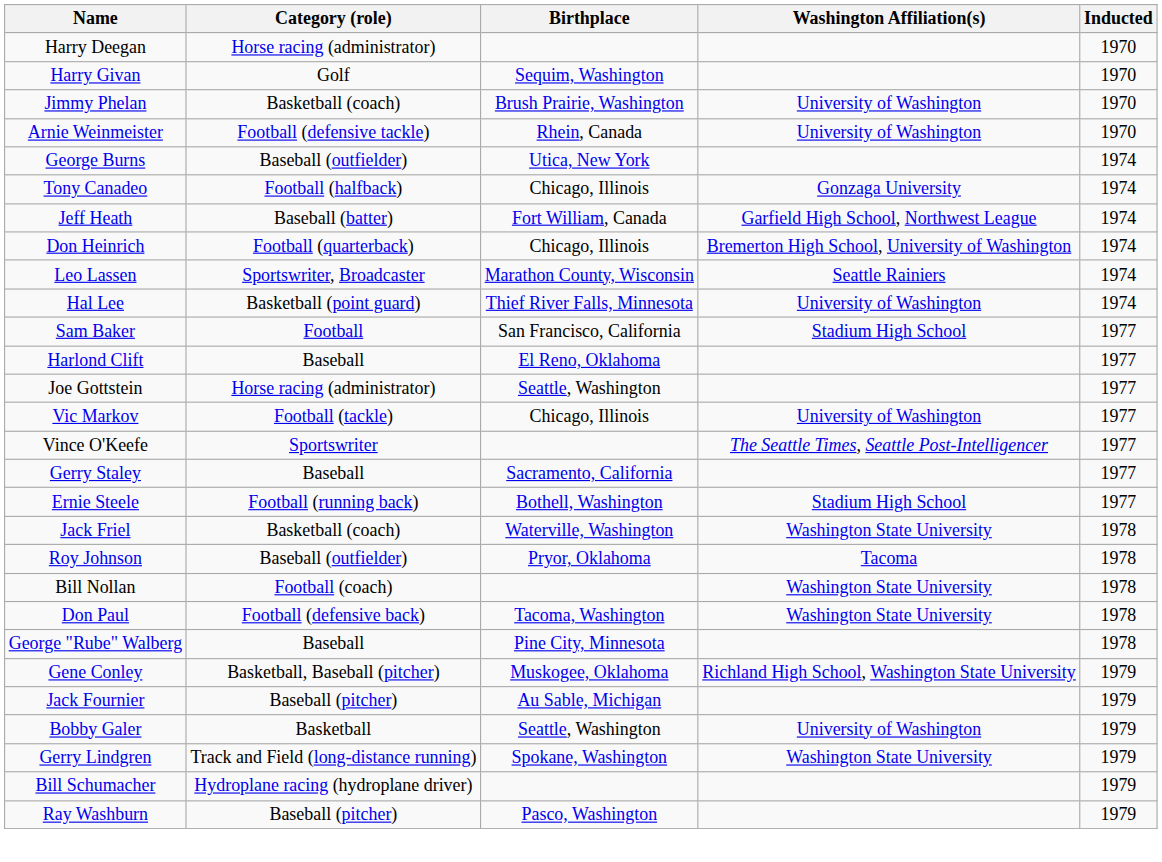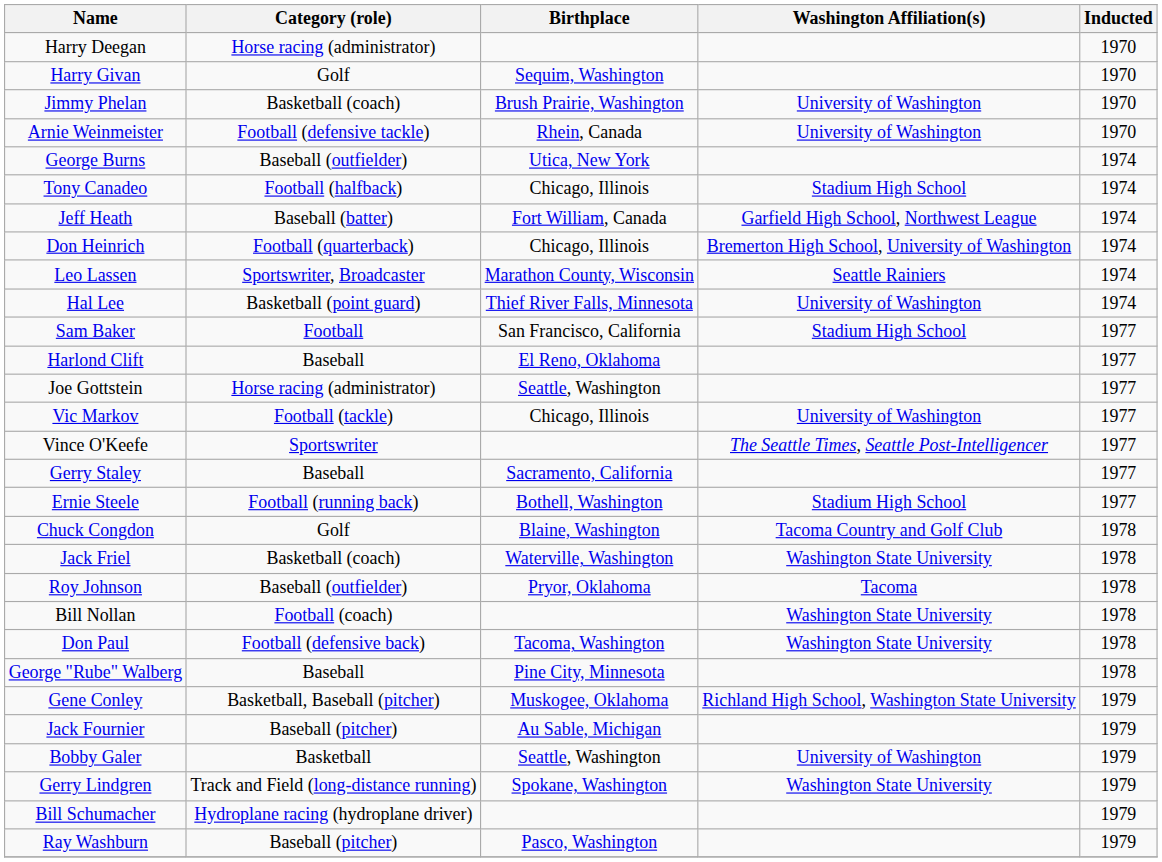 <table class="wikitable sortable" style="text-align:center;">
 <tr>
 <th>Name</th>
 <th>Category (role)</th>
 <th>Birthplace</th>
 <th>Washington Affiliation(s)</th>
 <th>Inducted</th>
 </tr>
 <tr>
 <td>Harry Deegan</td>
 <td><a href='#'>Horse racing</a> (administrator)</td>
 <td></td>
 <td></td>
 <td>1970</td>
 </tr>
 <tr>
 <td><a href='#'>Harry Givan</a></td>
 <td>Golf</td>
 <td><a href='#'>Sequim, Washington</a></td>
 <td></td>
 <td>1970</td>
 </tr>
 <tr>
 <td><a href='#'>Jimmy Phelan</a></td>
 <td>Basketball (coach)</td>
 <td><a href='#'>Brush Prairie, Washington</a></td>
 <td><a href='#'>University of Washington</a></td>
 <td>1970</td>
 </tr>
 <tr>
 <td><a href='#'>Arnie Weinmeister</a></td>
 <td><a href='#'>Football</a> (<a href='#'>defensive tackle</a>)</td>
 <td><a href='#'>Rhein</a>, Canada</td>
 <td><a href='#'>University of Washington</a></td>
 <td>1970</td>
 </tr>
 <tr>
 <td><a href='#'>George Burns</a></td>
 <td>Baseball (<a href='#'>outfielder</a>)</td>
 <td><a href='#'>Utica, New York</a></td>
 <td></td>
 <td>1974</td>
 </tr>
 <tr>
 <td><a href='#'>Tony Canadeo</a></td>
 <td><a href='#'>Football</a> (<a href='#'>halfback</a>)</td>
 <td>Chicago, Illinois</td>
-<td><a href='#'>Gonzaga University</a></td>
+<td><a href='#'>Stadium High School</a></td>
 <td>1974</td>
 </tr>
 <tr>
 <td><a href='#'>Jeff Heath</a></td>
 <td>Baseball (<a href='#'>batter</a>)</td>
 <td><a href='#'>Fort William</a>, Canada</td>
 <td><a href='#'>Garfield High School</a>, <a href='#'>Northwest League</a></td>
 <td>1974</td>
 </tr>
 <tr>
 <td><a href='#'>Don Heinrich</a></td>
 <td><a href='#'>Football</a> (<a href='#'>quarterback</a>)</td>
 <td>Chicago, Illinois</td>
 <td><a href='#'>Bremerton High School</a>, <a href='#'>University of Washington</a></td>
 <td>1974</td>
 </tr>
 <tr>
 <td><a href='#'>Leo Lassen</a></td>
 <td><a href='#'>Sportswriter</a>, <a href='#'>Broadcaster</a></td>
 <td><a href='#'>Marathon County, Wisconsin</a></td>
 <td><a href='#'>Seattle Rainiers</a></td>
 <td>1974</td>
 </tr>
 <tr>
 <td><a href='#'>Hal Lee</a></td>
 <td>Basketball (<a href='#'>point guard</a>)</td>
 <td><a href='#'>Thief River Falls, Minnesota</a></td>
 <td><a href='#'>University of Washington</a></td>
 <td>1974</td>
 </tr>
 <tr>
 <td><a href='#'>Sam Baker</a></td>
 <td><a href='#'>Football</a></td>
 <td>San Francisco, California</td>
 <td><a href='#'>Stadium High School</a></td>
 <td>1977</td>
 </tr>
 <tr>
 <td><a href='#'>Harlond Clift</a></td>
 <td>Baseball</td>
 <td><a href='#'>El Reno, Oklahoma</a></td>
 <td></td>
 <td>1977</td>
 </tr>
 <tr>
 <td>Joe Gottstein</td>
 <td><a href='#'>Horse racing</a> (administrator)</td>
 <td><a href='#'>Seattle</a>, Washington</td>
 <td></td>
 <td>1977</td>
 </tr>
 <tr>
 <td><a href='#'>Vic Markov</a></td>
 <td><a href='#'>Football</a> (<a href='#'>tackle</a>)</td>
 <td>Chicago, Illinois</td>
 <td><a href='#'>University of Washington</a></td>
 <td>1977</td>
 </tr>
 <tr>
 <td>Vince O'Keefe</td>
 <td><a href='#'>Sportswriter</a></td>
 <td></td>
 <td><em><a href='#'>The Seattle Times</a></em>, <em><a href='#'>Seattle Post-Intelligencer</a></em></td>
 <td>1977</td>
 </tr>
 <tr>
 <td><a href='#'>Gerry Staley</a></td>
 <td>Baseball</td>
 <td><a href='#'>Sacramento, California</a></td>
 <td></td>
 <td>1977</td>
 </tr>
 <tr>
 <td><a href='#'>Ernie Steele</a></td>
 <td><a href='#'>Football</a> (<a href='#'>running back</a>)</td>
 <td><a href='#'>Bothell, Washington</a></td>
 <td><a href='#'>Stadium High School</a></td>
 <td>1977</td>
+</tr>
+<tr>
+<td><a href='#'>Chuck Congdon</a></td>
+<td>Golf</td>
+<td><a href='#'>Blaine, Washington</a></td>
+<td><a href='#'>Tacoma Country and Golf Club</a></td>
+<td>1978</td>
 </tr>
 <tr>
 <td><a href='#'>Jack Friel</a></td>
 <td>Basketball (coach)</td>
 <td><a href='#'>Waterville, Washington</a></td>
 <td><a href='#'>Washington State University</a></td>
 <td>1978</td>
 </tr>
 <tr>
 <td><a href='#'>Roy Johnson</a></td>
 <td>Baseball (<a href='#'>outfielder</a>)</td>
 <td><a href='#'>Pryor, Oklahoma</a></td>
 <td><a href='#'>Tacoma</a></td>
 <td>1978</td>
 </tr>
 <tr>
 <td>Bill Nollan</td>
 <td><a href='#'>Football</a> (coach)</td>
 <td></td>
 <td><a href='#'>Washington State University</a></td>
 <td>1978</td>
 </tr>
 <tr>
 <td><a href='#'>Don Paul</a></td>
 <td><a href='#'>Football</a> (<a href='#'>defensive back</a>)</td>
 <td><a href='#'>Tacoma, Washington</a></td>
 <td><a href='#'>Washington State University</a></td>
 <td>1978</td>
 </tr>
 <tr>
 <td><a href='#'>George "Rube" Walberg</a></td>
 <td>Baseball</td>
 <td><a href='#'>Pine City, Minnesota</a></td>
 <td></td>
 <td>1978</td>
 </tr>
 <tr>
 <td><a href='#'>Gene Conley</a></td>
 <td>Basketball, Baseball (<a href='#'>pitcher</a>)</td>
 <td><a href='#'>Muskogee, Oklahoma</a></td>
 <td><a href='#'>Richland High School</a>, <a href='#'>Washington State University</a></td>
 <td>1979</td>
 </tr>
 <tr>
 <td><a href='#'>Jack Fournier</a></td>
 <td>Baseball (<a href='#'>pitcher</a>)</td>
 <td><a href='#'>Au Sable, Michigan</a></td>
 <td></td>
 <td>1979</td>
 </tr>
 <tr>
 <td><a href='#'>Bobby Galer</a></td>
 <td>Basketball</td>
 <td><a href='#'>Seattle</a>, Washington</td>
 <td><a href='#'>University of Washington</a></td>
 <td>1979</td>
 </tr>
 <tr>
 <td><a href='#'>Gerry Lindgren</a></td>
 <td>Track and Field (<a href='#'>long-distance running</a>)</td>
 <td><a href='#'>Spokane, Washington</a></td>
 <td><a href='#'>Washington State University</a></td>
 <td>1979</td>
 </tr>
 <tr>
 <td><a href='#'>Bill Schumacher</a></td>
 <td><a href='#'>Hydroplane racing</a> (hydroplane driver)</td>
 <td></td>
 <td></td>
 <td>1979</td>
 </tr>
 <tr>
 <td><a href='#'>Ray Washburn</a></td>
 <td>Baseball (<a href='#'>pitcher</a>)</td>
 <td><a href='#'>Pasco, Washington</a></td>
 <td></td>
 <td>1979</td>
 </tr>
 <tr>
 </tr>
 </table>
